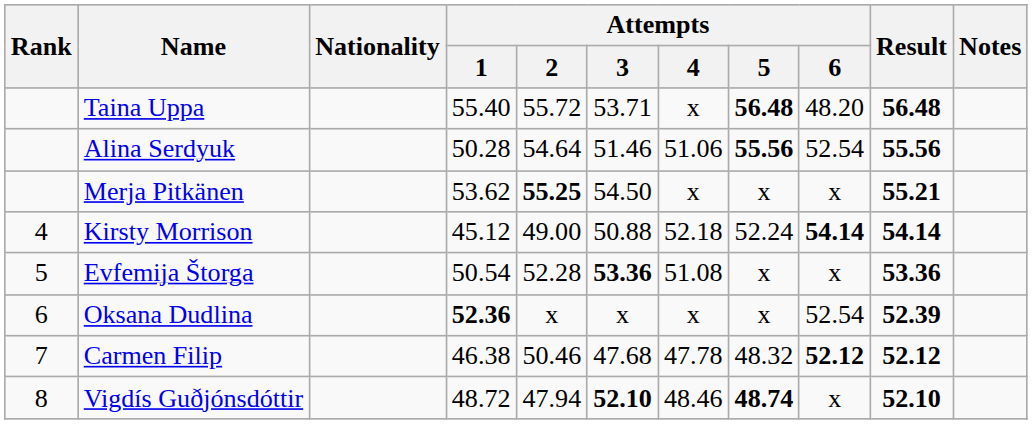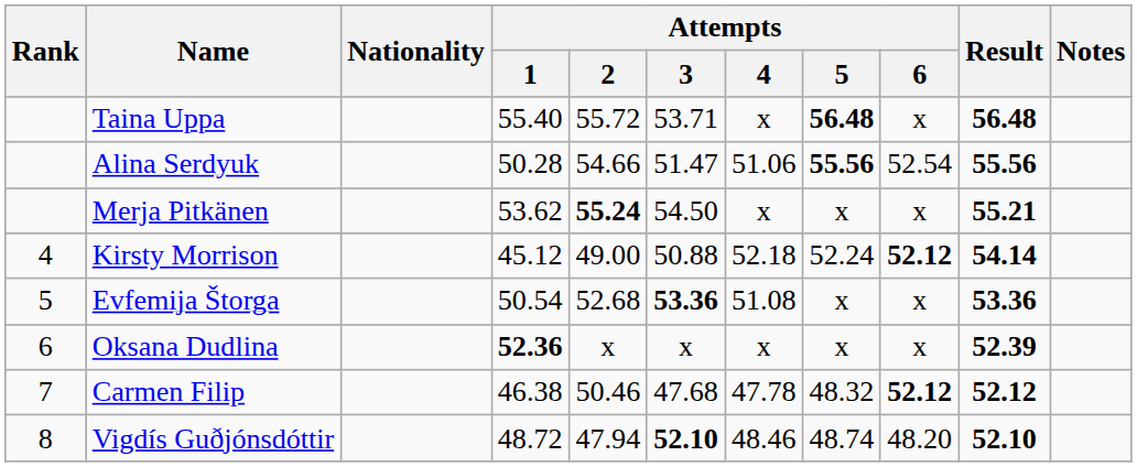 <table class="wikitable sortable" style="text-align:center">
 <tr>
 <th rowspan=2>Rank</th>
 <th rowspan=2>Name</th>
 <th rowspan=2>Nationality</th>
 <th colspan=6>Attempts</th>
 <th rowspan=2>Result</th>
 <th rowspan=2>Notes</th>
 </tr>
 <tr>
 <th>1</th>
 <th>2</th>
 <th>3</th>
 <th>4</th>
 <th>5</th>
 <th>6</th>
 </tr>
 <tr>
 <td></td>
 <td align=left><a href='#'>Taina Uppa</a></td>
 <td align=left></td>
 <td>55.40</td>
 <td>55.72</td>
 <td>53.71</td>
 <td>x</td>
 <td><strong>56.48</strong></td>
-<td>48.20</td>
+<td>x</td>
 <td><strong>56.48</strong></td>
 <td></td>
 </tr>
 <tr>
 <td></td>
 <td align=left><a href='#'>Alina Serdyuk</a></td>
 <td align=left></td>
 <td>50.28</td>
-<td>54.64</td>
-<td>51.46</td>
+<td>54.66</td>
+<td>51.47</td>
 <td>51.06</td>
 <td><strong>55.56</strong></td>
 <td>52.54</td>
 <td><strong>55.56</strong></td>
 <td></td>
 </tr>
 <tr>
 <td></td>
 <td align=left><a href='#'>Merja Pitkänen</a></td>
 <td align=left></td>
 <td>53.62</td>
-<td><strong>55.25</strong></td>
+<td><strong>55.24</strong></td>
 <td>54.50</td>
 <td>x</td>
 <td>x</td>
 <td>x</td>
 <td><strong>55.21</strong></td>
 <td></td>
 </tr>
 <tr>
 <td>4</td>
 <td align=left><a href='#'>Kirsty Morrison</a></td>
 <td align=left></td>
 <td>45.12</td>
 <td>49.00</td>
 <td>50.88</td>
 <td>52.18</td>
 <td>52.24</td>
-<td><strong>54.14</strong></td>
+<td><strong>52.12</strong></td>
 <td><strong>54.14</strong></td>
 <td></td>
 </tr>
 <tr>
 <td>5</td>
 <td align=left><a href='#'>Evfemija Štorga</a></td>
 <td align=left></td>
 <td>50.54</td>
-<td>52.28</td>
+<td>52.68</td>
 <td><strong>53.36</strong></td>
 <td>51.08</td>
 <td>x</td>
 <td>x</td>
 <td><strong>53.36</strong></td>
 <td></td>
 </tr>
 <tr>
 <td>6</td>
 <td align=left><a href='#'>Oksana Dudlina</a></td>
 <td align=left></td>
 <td><strong>52.36</strong></td>
 <td>x</td>
 <td>x</td>
 <td>x</td>
 <td>x</td>
-<td>52.54</td>
+<td>x</td>
 <td><strong>52.39</strong></td>
 <td></td>
 </tr>
 <tr>
 <td>7</td>
 <td align=left><a href='#'>Carmen Filip</a></td>
 <td align=left></td>
 <td>46.38</td>
 <td>50.46</td>
 <td>47.68</td>
 <td>47.78</td>
 <td>48.32</td>
 <td><strong>52.12</strong></td>
 <td><strong>52.12</strong></td>
 <td></td>
 </tr>
 <tr>
 <td>8</td>
 <td align=left><a href='#'>Vigdís Guðjónsdóttir</a></td>
 <td align=left></td>
 <td>48.72</td>
 <td>47.94</td>
 <td><strong>52.10</strong></td>
 <td>48.46</td>
-<td><strong>48.74</strong></td>
-<td>x</td>
+<td>48.74</td>
+<td>48.20</td>
 <td><strong>52.10</strong></td>
 <td></td>
 </tr>
 </table>
